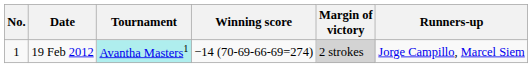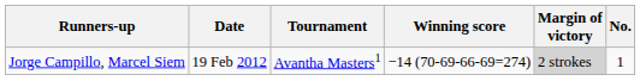 <table class="wikitable" style="font-size:95%;">
 <tr>
-<th>No.</th>
+<th>Runners-up</th>
 <th>Date</th>
 <th>Tournament</th>
 <th>Winning score</th>
 <th>Margin of<br>victory</th>
-<th>Runners-up</th>
+<th>No.</th>
 </tr>
 <tr>
-<td align=center>1</td>
+<td> <a href='#'>Jorge Campillo</a>,  <a href='#'>Marcel Siem</a></td>
 <td align=right>19 Feb <a href='#'>2012</a></td>
-<td style="background: paleturquoise;"><a href='#'>Avantha Masters</a><sup>1</sup></td>
+<td><a href='#'>Avantha Masters</a><sup>1</sup></td>
 <td>−14 (70-69-66-69=274)</td>
 <td style="background: lightgrey;">2 strokes</td>
-<td> <a href='#'>Jorge Campillo</a>,  <a href='#'>Marcel Siem</a></td>
+<td align=center>1</td>
 </tr>
 </table>
